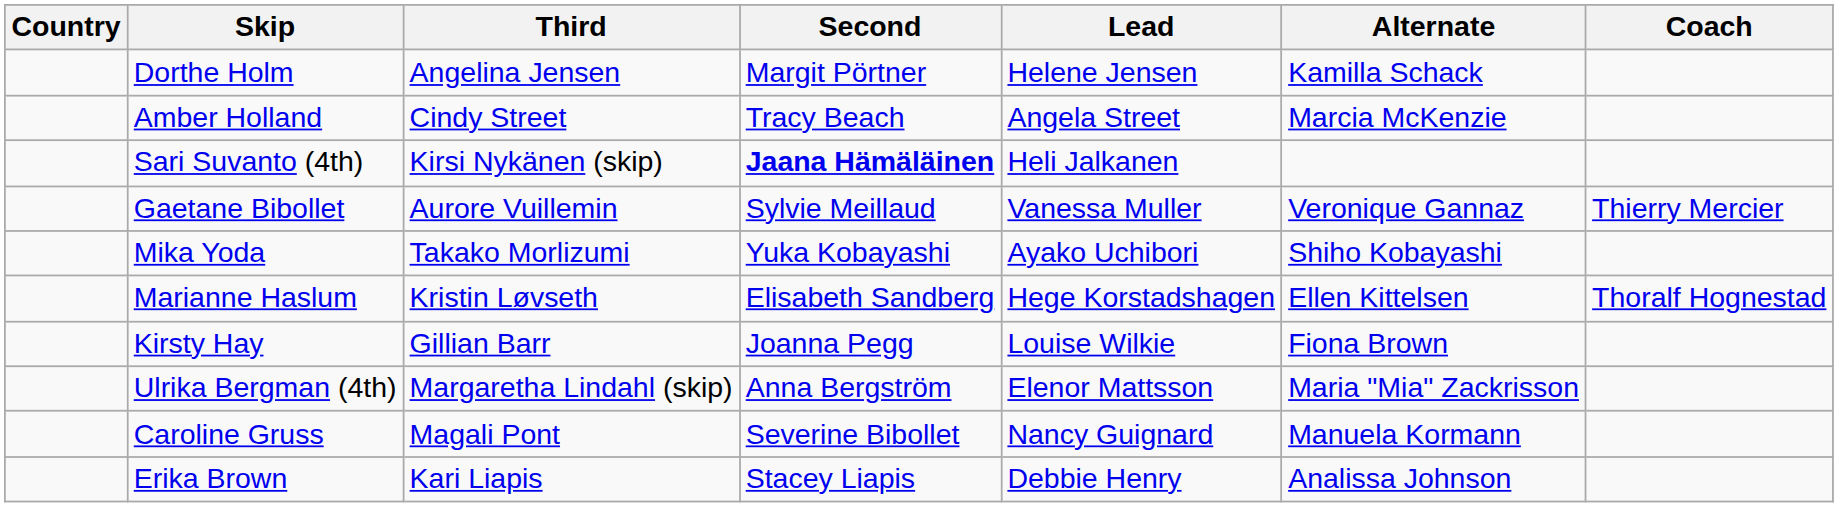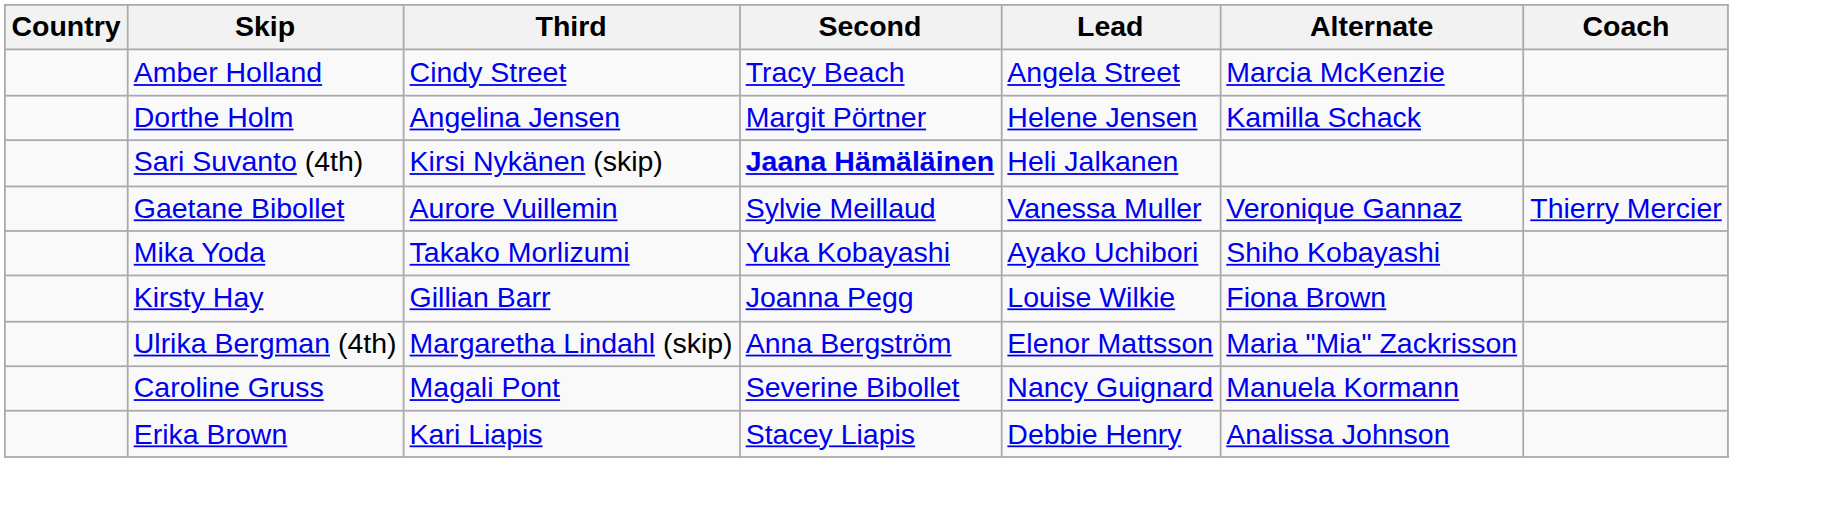 <table class=wikitable>
 <tr>
 <th>Country</th>
 <th>Skip</th>
 <th>Third</th>
 <th>Second</th>
 <th>Lead</th>
 <th>Alternate</th>
 <th>Coach</th>
 </tr>
 <tr>
 <td></td>
+<td><a href='#'>Amber Holland</a></td>
+<td><a href='#'>Cindy Street</a></td>
+<td><a href='#'>Tracy Beach</a></td>
+<td><a href='#'>Angela Street</a></td>
+<td><a href='#'>Marcia McKenzie</a></td>
+<td></td>
+</tr>
+<tr>
+<td></td>
 <td><a href='#'>Dorthe Holm</a></td>
 <td><a href='#'>Angelina Jensen</a></td>
 <td><a href='#'>Margit Pörtner</a></td>
 <td><a href='#'>Helene Jensen</a></td>
 <td><a href='#'>Kamilla Schack</a></td>
-<td></td>
-</tr>
-<tr>
-<td></td>
-<td><a href='#'>Amber Holland</a></td>
-<td><a href='#'>Cindy Street</a></td>
-<td><a href='#'>Tracy Beach</a></td>
-<td><a href='#'>Angela Street</a></td>
-<td><a href='#'>Marcia McKenzie</a></td>
 <td></td>
 </tr>
 <tr>
 <td></td>
 <td><a href='#'>Sari Suvanto</a> (4th)</td>
 <td><a href='#'>Kirsi Nykänen</a> (skip)</td>
 <td><strong><a href='#'>Jaana Hämäläinen</a></strong></td>
 <td><a href='#'>Heli Jalkanen</a></td>
 <td></td>
 <td></td>
 </tr>
 <tr>
 <td></td>
 <td><a href='#'>Gaetane Bibollet</a></td>
 <td><a href='#'>Aurore Vuillemin</a></td>
 <td><a href='#'>Sylvie Meillaud</a></td>
 <td><a href='#'>Vanessa Muller</a></td>
 <td><a href='#'>Veronique Gannaz</a></td>
 <td><a href='#'>Thierry Mercier</a></td>
 </tr>
 <tr>
 <td></td>
 <td><a href='#'>Mika Yoda</a></td>
 <td><a href='#'>Takako Morlizumi</a></td>
 <td><a href='#'>Yuka Kobayashi</a></td>
 <td><a href='#'>Ayako Uchibori</a></td>
 <td><a href='#'>Shiho Kobayashi</a></td>
 <td></td>
-</tr>
-<tr>
-<td></td>
-<td><a href='#'>Marianne Haslum</a></td>
-<td><a href='#'>Kristin Løvseth</a></td>
-<td><a href='#'>Elisabeth Sandberg</a></td>
-<td><a href='#'>Hege Korstadshagen</a></td>
-<td><a href='#'>Ellen Kittelsen</a></td>
-<td><a href='#'>Thoralf Hognestad</a></td>
 </tr>
 <tr>
 <td></td>
 <td><a href='#'>Kirsty Hay</a></td>
 <td><a href='#'>Gillian Barr</a></td>
 <td><a href='#'>Joanna Pegg</a></td>
 <td><a href='#'>Louise Wilkie</a></td>
 <td><a href='#'>Fiona Brown</a></td>
 <td></td>
 </tr>
 <tr>
 <td></td>
 <td><a href='#'>Ulrika Bergman</a> (4th)</td>
 <td><a href='#'>Margaretha Lindahl</a> (skip)</td>
 <td><a href='#'>Anna Bergström</a></td>
 <td><a href='#'>Elenor Mattsson</a></td>
 <td><a href='#'>Maria "Mia" Zackrisson</a></td>
 <td></td>
 </tr>
 <tr>
 <td></td>
 <td><a href='#'>Caroline Gruss</a></td>
 <td><a href='#'>Magali Pont</a></td>
 <td><a href='#'>Severine Bibollet</a></td>
 <td><a href='#'>Nancy Guignard</a></td>
 <td><a href='#'>Manuela Kormann</a></td>
 <td></td>
 </tr>
 <tr>
 <td></td>
 <td><a href='#'>Erika Brown</a></td>
 <td><a href='#'>Kari Liapis</a></td>
 <td><a href='#'>Stacey Liapis</a></td>
 <td><a href='#'>Debbie Henry</a></td>
 <td><a href='#'>Analissa Johnson</a></td>
 <td></td>
 </tr>
 </table>
